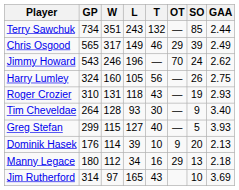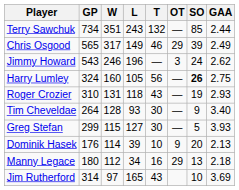 <table class="wikitable" style="text-align:center;">
 <tr>
 <th>Player</th>
 <th>GP</th>
 <th>W</th>
 <th>L</th>
 <th>T</th>
 <th>OT</th>
 <th>SO</th>
 <th>GAA</th>
 </tr>
 <tr>
 <td style="text-align:left;"><a href='#'>Terry Sawchuk</a></td>
 <td>734</td>
 <td>351</td>
 <td>243</td>
 <td>132</td>
 <td>—</td>
 <td>85</td>
 <td>2.44</td>
 </tr>
 <tr>
 <td style="text-align:left;"><a href='#'>Chris Osgood</a></td>
 <td>565</td>
 <td>317</td>
 <td>149</td>
 <td>46</td>
 <td>29</td>
 <td>39</td>
 <td>2.49</td>
 </tr>
 <tr>
 <td style="text-align:left;"><a href='#'>Jimmy Howard</a></td>
 <td>543</td>
 <td>246</td>
 <td>196</td>
 <td>—</td>
-<td>70</td>
+<td>3</td>
 <td>24</td>
 <td>2.62</td>
 </tr>
 <tr>
 <td style="text-align:left;"><a href='#'>Harry Lumley</a></td>
 <td>324</td>
 <td>160</td>
 <td>105</td>
 <td>56</td>
 <td>—</td>
-<td>26</td>
+<td><strong>26</strong></td>
 <td>2.75</td>
 </tr>
 <tr>
 <td style="text-align:left;"><a href='#'>Roger Crozier</a></td>
 <td>310</td>
 <td>131</td>
 <td>118</td>
 <td>43</td>
 <td>—</td>
 <td>19</td>
 <td>2.93</td>
 </tr>
 <tr>
 <td style="text-align:left;"><a href='#'>Tim Cheveldae</a></td>
 <td>264</td>
 <td>128</td>
 <td>93</td>
 <td>30</td>
 <td>—</td>
 <td>9</td>
 <td>3.40</td>
 </tr>
 <tr>
 <td style="text-align:left;"><a href='#'>Greg Stefan</a></td>
 <td>299</td>
 <td>115</td>
 <td>127</td>
-<td>40</td>
+<td>30</td>
 <td>—</td>
 <td>5</td>
 <td>3.93</td>
 </tr>
 <tr>
 <td style="text-align:left;"><a href='#'>Dominik Hasek</a></td>
 <td>176</td>
 <td>114</td>
 <td>39</td>
 <td>10</td>
 <td>9</td>
 <td>20</td>
 <td>2.13</td>
 </tr>
 <tr>
 <td style="text-align:left;"><a href='#'>Manny Legace</a></td>
 <td>180</td>
 <td>112</td>
 <td>34</td>
 <td>16</td>
 <td>29</td>
 <td>13</td>
 <td>2.18</td>
 </tr>
 <tr>
 <td style="text-align:left;"><a href='#'>Jim Rutherford</a></td>
 <td>314</td>
 <td>97</td>
 <td>165</td>
 <td>43</td>
 <td></td>
 <td>10</td>
 <td>3.69</td>
 </tr>
 </table>
